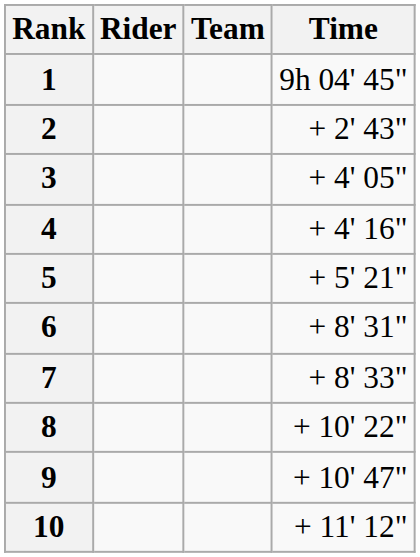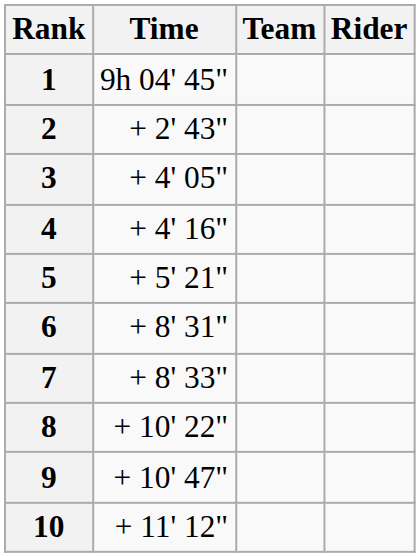 <table class="wikitable" margin-bottom:0;">
 <tr>
 <th scope="col">Rank</th>
+<th scope="col">Time</th>
+<th scope="col">Team</th>
 <th scope="col">Rider</th>
-<th scope="col">Team</th>
-<th scope="col">Time</th>
 </tr>
 <tr>
 <th scope="row">1</th>
+<td align="right">9h 04' 45"</td>
+<td></td>
 <td> </td>
-<td></td>
-<td align="right">9h 04' 45"</td>
 </tr>
 <tr>
 <th scope="row">2</th>
+<td align="right">+ 2' 43"</td>
 <td></td>
 <td></td>
-<td align="right">+ 2' 43"</td>
 </tr>
 <tr>
 <th scope="row">3</th>
+<td align="right">+ 4' 05"</td>
 <td></td>
 <td></td>
-<td align="right">+ 4' 05"</td>
 </tr>
 <tr>
 <th scope="row">4</th>
+<td align="right">+ 4' 16"</td>
 <td></td>
 <td></td>
-<td align="right">+ 4' 16"</td>
 </tr>
 <tr>
 <th scope="row">5</th>
+<td align="right">+ 5' 21"</td>
 <td></td>
 <td></td>
-<td align="right">+ 5' 21"</td>
 </tr>
 <tr>
 <th scope="row">6</th>
+<td align="right">+ 8' 31"</td>
 <td></td>
 <td></td>
-<td align="right">+ 8' 31"</td>
 </tr>
 <tr>
 <th scope="row">7</th>
+<td align="right">+ 8' 33"</td>
 <td></td>
 <td></td>
-<td align="right">+ 8' 33"</td>
 </tr>
 <tr>
 <th scope="row">8</th>
+<td align="right">+ 10' 22"</td>
 <td></td>
 <td></td>
-<td align="right">+ 10' 22"</td>
 </tr>
 <tr>
 <th scope="row">9</th>
+<td align="right">+ 10' 47"</td>
 <td></td>
 <td></td>
-<td align="right">+ 10' 47"</td>
 </tr>
 <tr>
 <th scope="row">10</th>
+<td align="right">+ 11' 12"</td>
 <td></td>
 <td></td>
-<td align="right">+ 11' 12"</td>
 </tr>
 </table>
